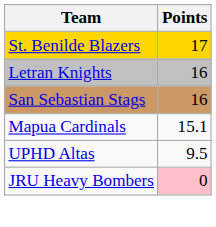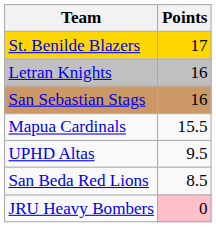 <table class=wikitable>
 <tr>
 <th>Team</th>
 <th>Points</th>
 </tr>
 <tr bgcolor=gold>
 <td> <a href='#'>St. Benilde Blazers</a></td>
 <td align=right>17</td>
 </tr>
 <tr bgcolor=silver>
 <td> <a href='#'>Letran Knights</a></td>
 <td align=right>16</td>
 </tr>
 <tr bgcolor=#cc9966>
 <td> <a href='#'>San Sebastian Stags</a></td>
 <td align=right>16</td>
 </tr>
 <tr>
 <td> <a href='#'>Mapua Cardinals</a></td>
-<td align=right>15.1</td>
+<td align=right>15.5</td>
 </tr>
 <tr>
 <td> <a href='#'>UPHD Altas</a></td>
 <td align=right>9.5</td>
 </tr>
 <tr>
+<td> <a href='#'>San Beda Red Lions</a></td>
+<td align=right>8.5</td>
+</tr>
+<tr>
 <td> <a href='#'>JRU Heavy Bombers</a></td>
 <td align=right style="background: pink;">0</td>
 </tr>
 </table>
